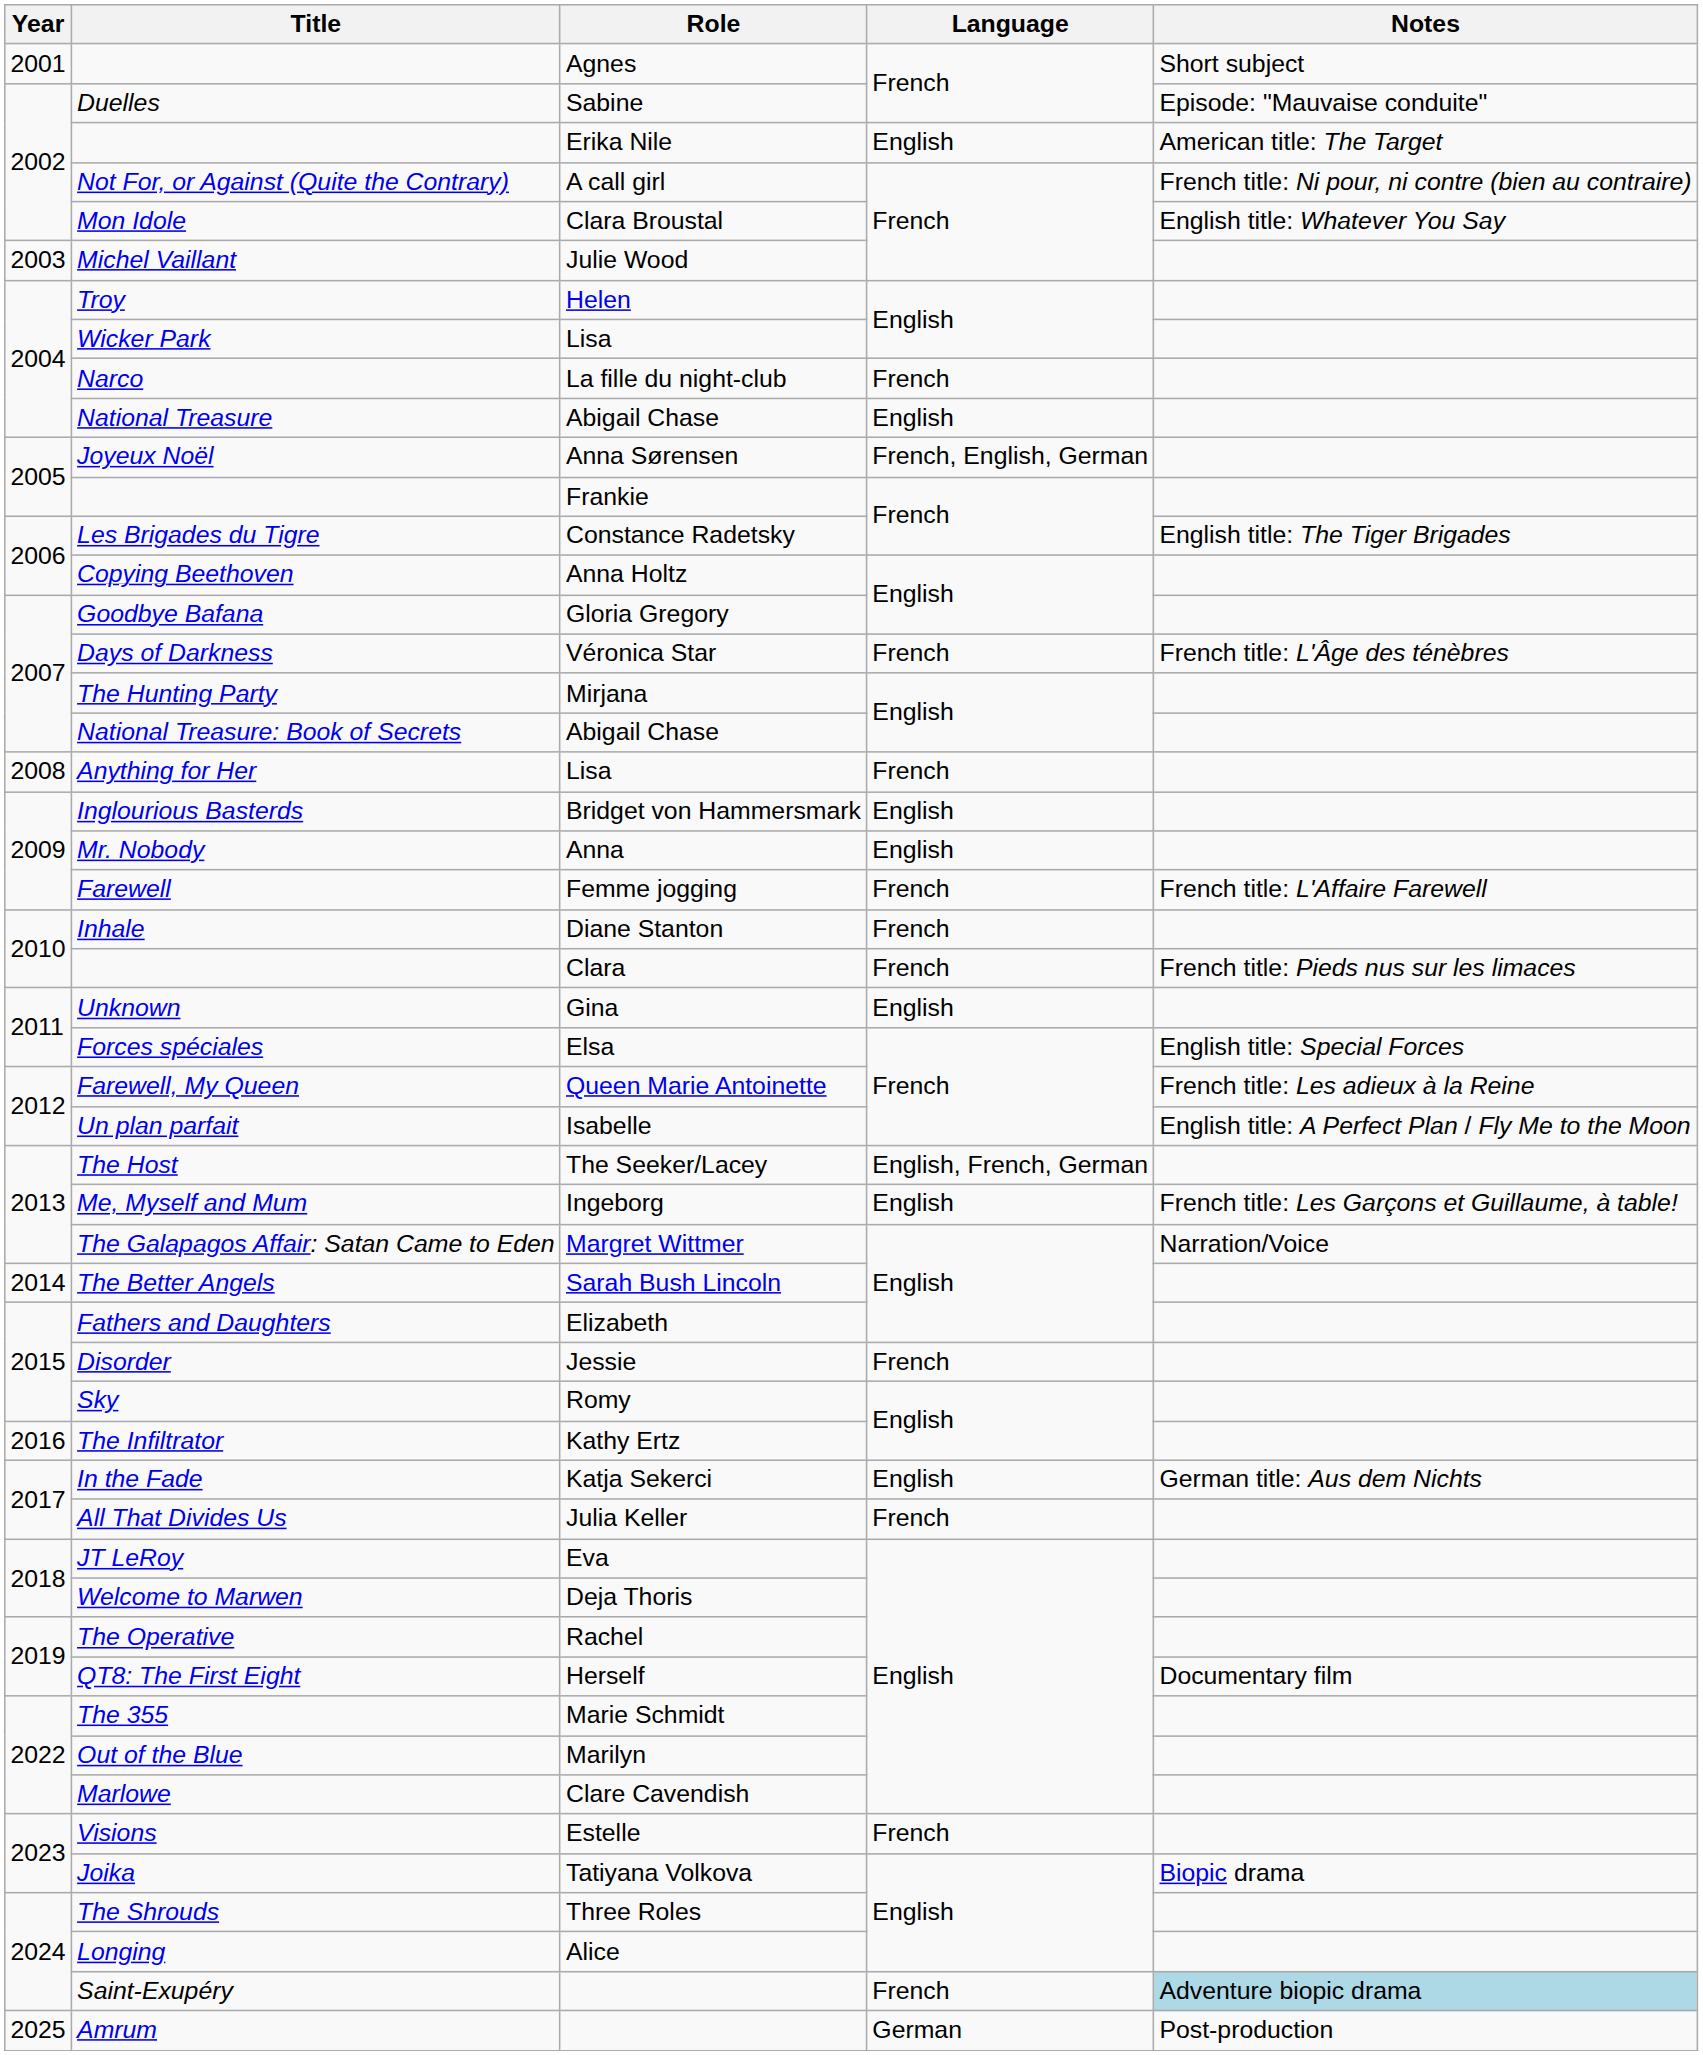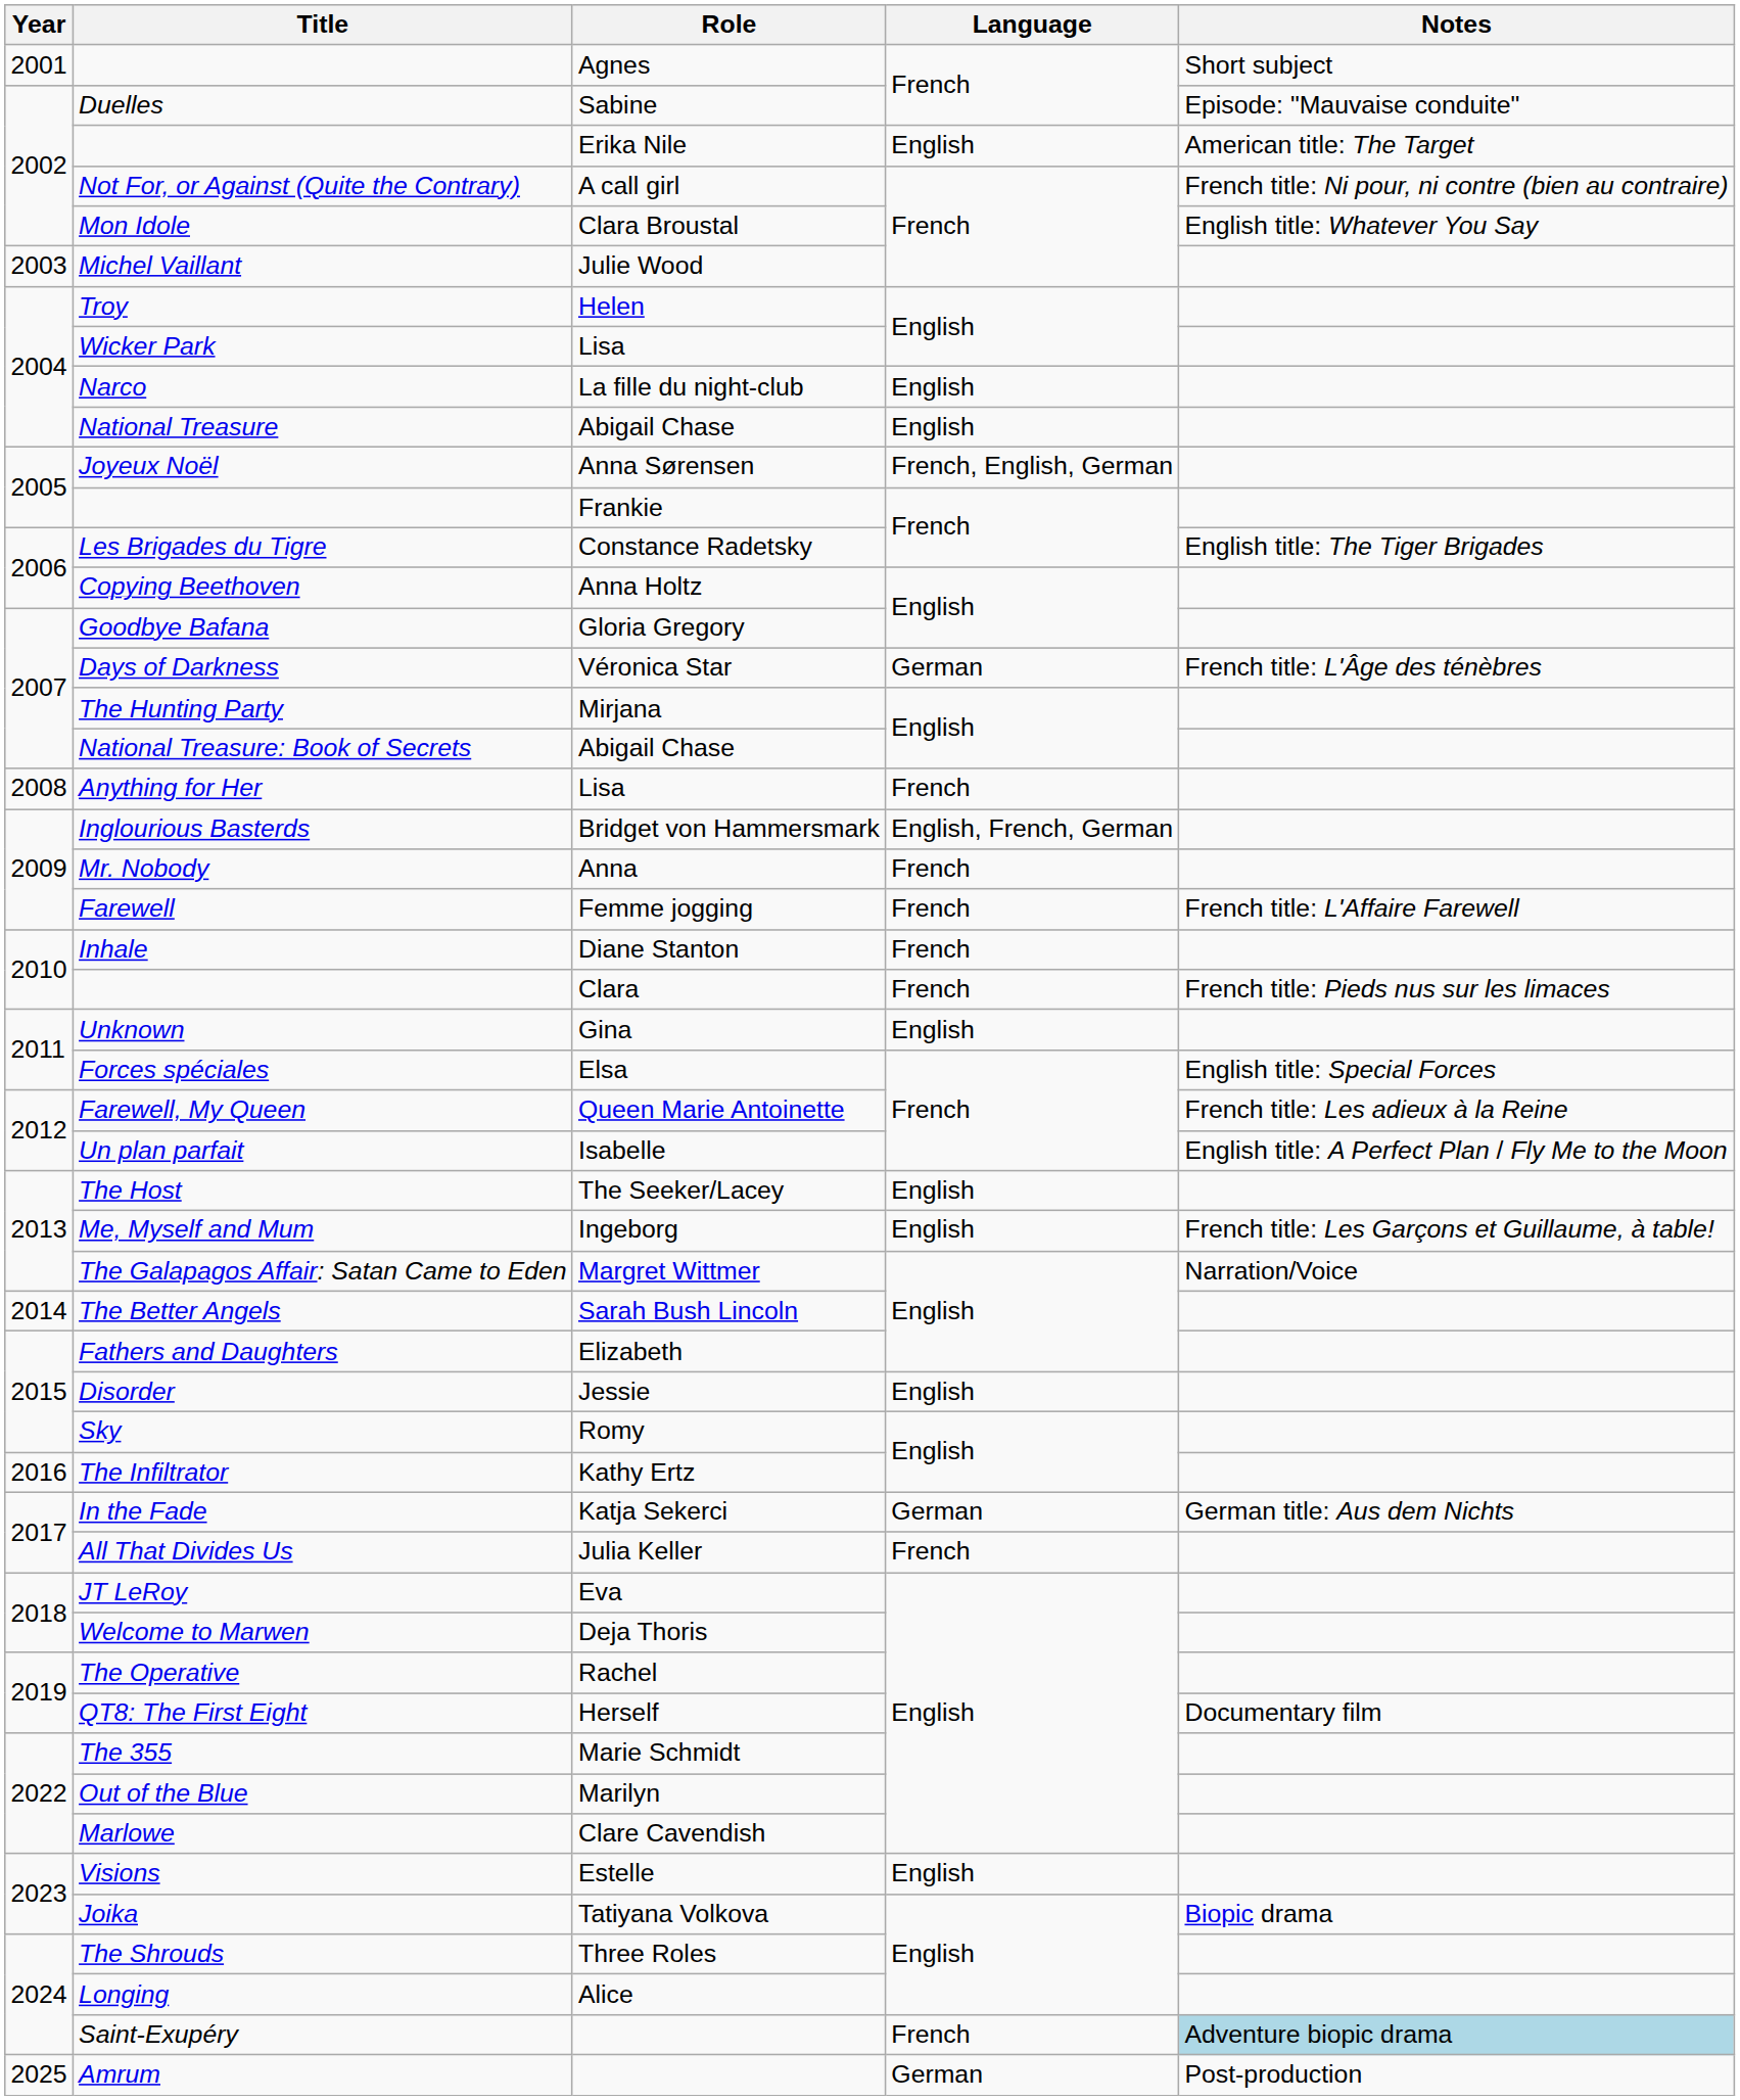 <table class="wikitable sortable">
 <tr>
 <th>Year</th>
 <th>Title</th>
 <th>Role</th>
 <th>Language</th>
 <th class="unsortable">Notes</th>
 </tr>
 <tr>
 <td>2001</td>
 <td><em></em></td>
 <td>Agnes</td>
 <td rowspan="2">French</td>
 <td>Short subject</td>
 </tr>
 <tr>
 <td rowspan="4">2002</td>
 <td><em>Duelles</em></td>
 <td>Sabine</td>
 <td>Episode: "Mauvaise conduite"</td>
 </tr>
 <tr>
 <td></td>
 <td>Erika Nile</td>
 <td>English</td>
 <td>American title: <em>The Target</em></td>
 </tr>
 <tr>
 <td><em><a href='#'>Not For, or Against (Quite the Contrary)</a></em></td>
 <td>A call girl</td>
 <td rowspan="3">French</td>
 <td>French title: <em>Ni pour, ni contre (bien au contraire)</em></td>
 </tr>
 <tr>
 <td><em><a href='#'>Mon Idole</a></em></td>
 <td>Clara Broustal</td>
 <td>English title: <em>Whatever You Say</em></td>
 </tr>
 <tr>
 <td>2003</td>
 <td><em><a href='#'>Michel Vaillant</a></em></td>
 <td>Julie Wood</td>
 <td></td>
 </tr>
 <tr>
 <td rowspan="4">2004</td>
 <td><em><a href='#'>Troy</a></em></td>
 <td><a href='#'>Helen</a></td>
 <td rowspan="2">English</td>
 <td></td>
 </tr>
 <tr>
 <td><em><a href='#'>Wicker Park</a></em></td>
 <td>Lisa</td>
 <td></td>
 </tr>
 <tr>
 <td><em><a href='#'>Narco</a></em></td>
 <td>La fille du night-club</td>
-<td>French</td>
+<td>English</td>
 <td></td>
 </tr>
 <tr>
 <td><em><a href='#'>National Treasure</a></em></td>
 <td>Abigail Chase</td>
 <td>English</td>
 <td></td>
 </tr>
 <tr>
 <td rowspan="2">2005</td>
 <td><em><a href='#'>Joyeux Noël</a></em></td>
 <td>Anna Sørensen</td>
 <td>French, English, German</td>
 <td></td>
 </tr>
 <tr>
 <td><em></em></td>
 <td>Frankie</td>
 <td rowspan="2">French</td>
 <td></td>
 </tr>
 <tr>
 <td rowspan="2">2006</td>
 <td><em><a href='#'>Les Brigades du Tigre</a></em></td>
 <td>Constance Radetsky</td>
 <td>English title: <em>The Tiger Brigades</em></td>
 </tr>
 <tr>
 <td><em><a href='#'>Copying Beethoven</a></em></td>
 <td>Anna Holtz</td>
 <td rowspan="2">English</td>
 <td></td>
 </tr>
 <tr>
 <td rowspan="4">2007</td>
 <td><em><a href='#'>Goodbye Bafana</a></em></td>
 <td>Gloria Gregory</td>
 <td></td>
 </tr>
 <tr>
 <td><em><a href='#'>Days of Darkness</a></em></td>
 <td>Véronica Star</td>
-<td>French</td>
+<td>German</td>
 <td>French title: <em>L'Âge des ténèbres</em></td>
 </tr>
 <tr>
 <td><em><a href='#'>The Hunting Party</a></em></td>
 <td>Mirjana</td>
 <td rowspan="2">English</td>
 <td></td>
 </tr>
 <tr>
 <td><em><a href='#'>National Treasure: Book of Secrets</a></em></td>
 <td>Abigail Chase</td>
 <td></td>
 </tr>
 <tr>
 <td>2008</td>
 <td><em><a href='#'>Anything for Her</a></em></td>
 <td>Lisa</td>
 <td>French</td>
 <td></td>
 </tr>
 <tr>
 <td rowspan="3">2009</td>
 <td><em><a href='#'>Inglourious Basterds</a></em></td>
 <td>Bridget von Hammersmark</td>
-<td>English</td>
+<td>English, French, German</td>
 <td></td>
 </tr>
 <tr>
 <td><em><a href='#'>Mr. Nobody</a></em></td>
 <td>Anna</td>
-<td>English</td>
+<td>French</td>
 <td></td>
 </tr>
 <tr>
 <td><em><a href='#'>Farewell</a></em></td>
 <td>Femme jogging</td>
 <td>French</td>
 <td>French title: <em>L'Affaire Farewell</em></td>
 </tr>
 <tr>
 <td rowspan="2">2010</td>
 <td><em><a href='#'>Inhale</a></em></td>
 <td>Diane Stanton</td>
 <td>French</td>
 <td></td>
 </tr>
 <tr>
 <td><em></em></td>
 <td>Clara</td>
 <td>French</td>
 <td>French title: <em>Pieds nus sur les limaces</em></td>
 </tr>
 <tr>
 <td rowspan="2">2011</td>
 <td><em><a href='#'>Unknown</a></em></td>
 <td>Gina</td>
 <td>English</td>
 <td></td>
 </tr>
 <tr>
 <td><em><a href='#'>Forces spéciales</a></em></td>
 <td>Elsa</td>
 <td rowspan="3">French</td>
 <td>English title: <em>Special Forces</em></td>
 </tr>
 <tr>
 <td rowspan="2">2012</td>
 <td><em><a href='#'>Farewell, My Queen</a></em></td>
 <td><a href='#'>Queen Marie Antoinette</a></td>
 <td>French title: <em>Les adieux à la Reine</em></td>
 </tr>
 <tr>
 <td><em><a href='#'>Un plan parfait</a></em></td>
 <td>Isabelle</td>
 <td>English title: <em>A Perfect Plan</em> / <em>Fly Me to the Moon</em></td>
 </tr>
 <tr>
 <td rowspan="3">2013</td>
 <td><em><a href='#'>The Host</a></em></td>
 <td>The Seeker/Lacey</td>
-<td>English, French, German</td>
+<td>English</td>
 <td></td>
 </tr>
 <tr>
 <td><em><a href='#'>Me, Myself and Mum</a></em></td>
 <td>Ingeborg</td>
 <td rowspan="1">English</td>
 <td>French title: <em>Les Garçons et Guillaume, à table!</em></td>
 </tr>
 <tr>
 <td><em><a href='#'>The Galapagos Affair</a>: Satan Came to Eden</em></td>
 <td><a href='#'>Margret Wittmer</a></td>
 <td rowspan="3">English</td>
 <td>Narration/Voice</td>
 </tr>
 <tr>
 <td>2014</td>
 <td><em><a href='#'>The Better Angels</a></em></td>
 <td><a href='#'>Sarah Bush Lincoln</a></td>
 <td></td>
 </tr>
 <tr>
 <td rowspan="3">2015</td>
 <td><em><a href='#'>Fathers and Daughters</a></em></td>
 <td>Elizabeth</td>
 <td></td>
 </tr>
 <tr>
 <td><em><a href='#'>Disorder</a></em></td>
 <td>Jessie</td>
-<td>French</td>
+<td>English</td>
 <td></td>
 </tr>
 <tr>
 <td><em><a href='#'>Sky</a></em></td>
 <td>Romy</td>
 <td rowspan="2">English</td>
 <td></td>
 </tr>
 <tr>
 <td>2016</td>
 <td><em><a href='#'>The Infiltrator</a></em></td>
 <td>Kathy Ertz</td>
 <td></td>
 </tr>
 <tr>
 <td rowspan="2">2017</td>
 <td><em><a href='#'>In the Fade</a></em></td>
 <td>Katja Sekerci</td>
-<td rowspan="1">English</td>
+<td>German</td>
 <td>German title: <em>Aus dem Nichts</em></td>
 </tr>
 <tr>
 <td><em><a href='#'>All That Divides Us</a></em></td>
 <td>Julia Keller</td>
 <td>French</td>
 <td></td>
 </tr>
 <tr>
 <td rowspan="2">2018</td>
 <td><em><a href='#'>JT LeRoy</a></em></td>
 <td>Eva</td>
 <td rowspan="7">English</td>
 <td></td>
 </tr>
 <tr>
 <td><em><a href='#'>Welcome to Marwen</a></em></td>
 <td>Deja Thoris</td>
 <td></td>
 </tr>
 <tr>
 <td rowspan="2">2019</td>
 <td><em><a href='#'>The Operative</a></em></td>
 <td>Rachel</td>
 <td></td>
 </tr>
 <tr>
 <td><em><a href='#'>QT8: The First Eight</a></em></td>
 <td>Herself</td>
 <td>Documentary film</td>
 </tr>
 <tr>
 <td rowspan="3">2022</td>
 <td><em><a href='#'>The 355</a></em></td>
 <td>Marie Schmidt</td>
 <td></td>
 </tr>
 <tr>
 <td><em><a href='#'>Out of the Blue</a></em></td>
 <td>Marilyn</td>
 <td></td>
 </tr>
 <tr>
 <td><em><a href='#'>Marlowe</a></em></td>
 <td>Clare Cavendish</td>
 <td></td>
 </tr>
 <tr>
 <td rowspan="2">2023</td>
 <td><em><a href='#'>Visions</a></em></td>
 <td>Estelle</td>
-<td>French</td>
+<td rowspan="1">English</td>
 <td></td>
 </tr>
 <tr>
 <td><em><a href='#'>Joika</a></em></td>
 <td>Tatiyana Volkova</td>
 <td rowspan="3">English</td>
 <td><a href='#'>Biopic</a> drama</td>
 </tr>
 <tr>
 <td rowspan="3">2024</td>
 <td><em><a href='#'>The Shrouds</a></em></td>
 <td>Three Roles</td>
 <td></td>
 </tr>
 <tr>
 <td><em><a href='#'>Longing</a></em></td>
 <td>Alice</td>
 <td></td>
 </tr>
 <tr>
 <td><em>Saint-Exupéry</em></td>
 <td></td>
 <td>French</td>
 <td style="background: lightblue;">Adventure biopic drama</td>
 </tr>
 <tr>
 <td>2025</td>
 <td><em><a href='#'>Amrum</a></em></td>
 <td></td>
 <td>German</td>
 <td>Post-production</td>
 </tr>
 </table>
